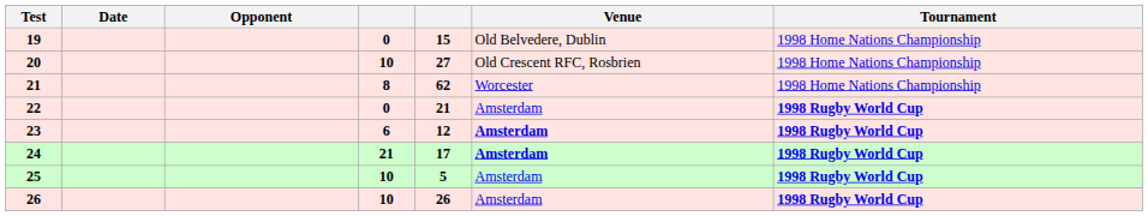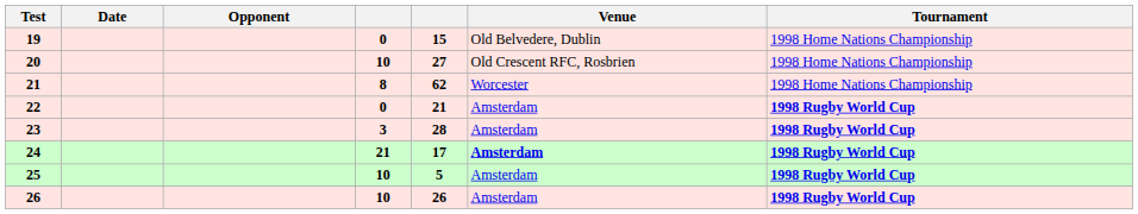 <table class="wikitable sortable" style="width:100%">
 <tr>
 <th style="width:5%">Test</th>
 <th style="width:9%">Date</th>
 <th style="width:17%">Opponent</th>
 <th style="width:5%"></th>
 <th style="width:5%"></th>
 <th>Venue</th>
 <th>Tournament</th>
 </tr>
 <tr bgcolor="FFE4E1">
 <td align="center"><strong>19</strong></td>
 <td></td>
 <td></td>
 <td align="center"><strong>0</strong></td>
 <td align="center"><strong>15</strong></td>
 <td>Old Belvedere, Dublin</td>
 <td><a href='#'>1998 Home Nations Championship</a></td>
 </tr>
 <tr bgcolor="FFE4E1">
 <td align="center"><strong>20</strong></td>
 <td></td>
 <td></td>
 <td align="center"><strong>10</strong></td>
 <td align="center"><strong>27</strong></td>
 <td>Old Crescent RFC, Rosbrien</td>
 <td><a href='#'>1998 Home Nations Championship</a></td>
 </tr>
 <tr bgcolor="FFE4E1">
 <td align="center"><strong>21</strong></td>
 <td></td>
 <td></td>
 <td align="center"><strong>8</strong></td>
 <td align="center"><strong>62</strong></td>
 <td><a href='#'>Worcester</a></td>
 <td><a href='#'>1998 Home Nations Championship</a></td>
 </tr>
 <tr bgcolor="FFE4E1">
 <td align="center"><strong>22</strong></td>
 <td></td>
 <td></td>
 <td align="center"><strong>0</strong></td>
 <td align="center"><strong>21</strong></td>
 <td><a href='#'>Amsterdam</a></td>
 <td><a href='#'><strong>1998 Rugby World Cup</strong></a></td>
 </tr>
 <tr bgcolor="FFE4E1">
 <td align="center"><strong>23</strong></td>
 <td></td>
 <td></td>
-<td align="center"><strong>6</strong></td>
-<td align="center"><strong>12</strong></td>
-<td><strong><a href='#'>Amsterdam</a></strong></td>
+<td align="center"><strong>3</strong></td>
+<td align="center"><strong>28</strong></td>
+<td><a href='#'>Amsterdam</a></td>
 <td><a href='#'><strong>1998 Rugby World Cup</strong></a></td>
 </tr>
 <tr bgcolor="#ccffcc">
 <td align="center"><strong>24</strong></td>
 <td></td>
 <td></td>
 <td align="center"><strong>21</strong></td>
 <td align="center"><strong>17</strong></td>
 <td><strong><a href='#'>Amsterdam</a></strong></td>
 <td><a href='#'><strong>1998 Rugby World Cup</strong></a></td>
 </tr>
 <tr bgcolor="#ccffcc">
 <td align="center"><strong>25</strong></td>
 <td></td>
 <td></td>
 <td align="center"><strong>10</strong></td>
 <td align="center"><strong>5</strong></td>
 <td><a href='#'>Amsterdam</a></td>
 <td><a href='#'><strong>1998 Rugby World Cup</strong></a></td>
 </tr>
 <tr bgcolor="FFE4E1">
 <td align="center"><strong>26</strong></td>
 <td></td>
 <td></td>
 <td align="center"><strong>10</strong></td>
 <td align="center"><strong>26</strong></td>
 <td><a href='#'>Amsterdam</a></td>
 <td><a href='#'><strong>1998 Rugby World Cup</strong></a></td>
 </tr>
 </table>
